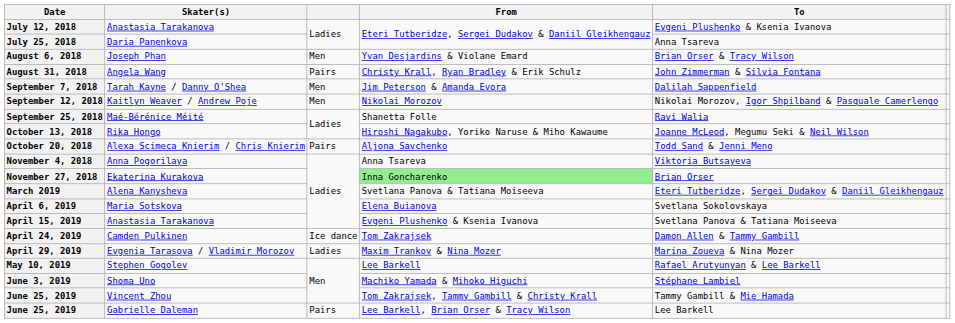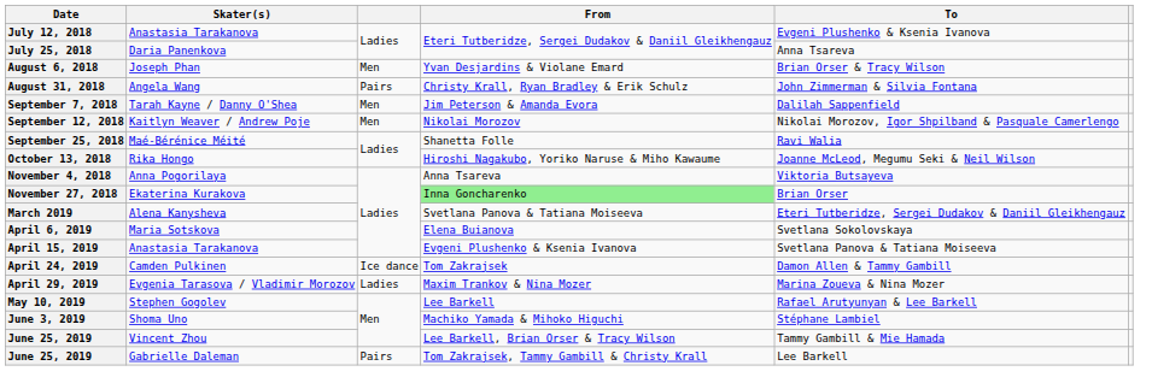 <table class="wikitable unsortable" style="text-align:left; font-size:90%">
 <tr>
 <th scope="col">Date</th>
 <th scope="col">Skater(s)</th>
 <th scope="col"></th>
 <th scope="col">From</th>
 <th scope="col">To</th>
 <th scope="col"></th>
 </tr>
 <tr>
 <th scope="row" style="text-align:left">July 12, 2018</th>
 <td> <a href='#'>Anastasia Tarakanova</a></td>
 <td rowspan="2">Ladies</td>
 <td rowspan="2"><a href='#'>Eteri Tutberidze</a>, <a href='#'>Sergei Dudakov</a> & <a href='#'>Daniil Gleikhengauz</a></td>
 <td><a href='#'>Evgeni Plushenko</a> & Ksenia Ivanova</td>
 <td></td>
 </tr>
 <tr>
 <th scope="row" style="text-align:left">July 25, 2018</th>
 <td> <a href='#'>Daria Panenkova</a></td>
 <td>Anna Tsareva</td>
 <td></td>
 </tr>
 <tr>
 <th scope="row" style="text-align:left">August 6, 2018</th>
 <td> <a href='#'>Joseph Phan</a></td>
 <td>Men</td>
 <td><a href='#'>Yvan Desjardins</a> & Violane Emard</td>
 <td><a href='#'>Brian Orser</a> & <a href='#'>Tracy Wilson</a></td>
 <td></td>
 </tr>
 <tr>
 <th scope="row" style="text-align:left">August 31, 2018</th>
 <td> <a href='#'>Angela Wang</a></td>
 <td>Pairs</td>
 <td><a href='#'>Christy Krall</a>, <a href='#'>Ryan Bradley</a> & Erik Schulz</td>
 <td><a href='#'>John Zimmerman</a> & <a href='#'>Silvia Fontana</a></td>
 <td></td>
 </tr>
 <tr>
 <th scope="row" style="text-align:left">September 7, 2018</th>
 <td> <a href='#'>Tarah Kayne</a> / <a href='#'>Danny O'Shea</a></td>
 <td>Men</td>
 <td><a href='#'>Jim Peterson</a> & <a href='#'>Amanda Evora</a></td>
 <td><a href='#'>Dalilah Sappenfield</a></td>
 <td></td>
 </tr>
 <tr>
 <th scope="row" style="text-align:left">September 12, 2018</th>
 <td> <a href='#'>Kaitlyn Weaver</a> / <a href='#'>Andrew Poje</a></td>
 <td>Men</td>
 <td><a href='#'>Nikolai Morozov</a></td>
 <td>Nikolai Morozov, <a href='#'>Igor Shpilband</a> & <a href='#'>Pasquale Camerlengo</a></td>
 <td></td>
 </tr>
 <tr>
 <th scope="row" style="text-align:left">September 25, 2018</th>
 <td> <a href='#'>Maé-Bérénice Méité</a></td>
 <td rowspan="2">Ladies</td>
 <td>Shanetta Folle</td>
 <td><a href='#'>Ravi Walia</a></td>
 <td></td>
 </tr>
 <tr>
 <th scope="row" style="text-align:left">October 13, 2018</th>
 <td> <a href='#'>Rika Hongo</a></td>
 <td><a href='#'>Hiroshi Nagakubo</a>, Yoriko Naruse & Miho Kawaume</td>
 <td><a href='#'>Joanne McLeod</a>, Megumu Seki & <a href='#'>Neil Wilson</a></td>
-<td></td>
-</tr>
-<tr>
-<th scope="row" style="text-align:left">October 20, 2018</th>
-<td> <a href='#'>Alexa Scimeca Knierim</a> / <a href='#'>Chris Knierim</a></td>
-<td>Pairs</td>
-<td><a href='#'>Aljona Savchenko</a></td>
-<td><a href='#'>Todd Sand</a> & <a href='#'>Jenni Meno</a></td>
 <td></td>
 </tr>
 <tr>
 <th scope="row" style="text-align:left">November 4, 2018</th>
 <td> <a href='#'>Anna Pogorilaya</a></td>
 <td rowspan="5">Ladies</td>
 <td>Anna Tsareva</td>
 <td><a href='#'>Viktoria Butsayeva</a></td>
 <td></td>
 </tr>
 <tr>
 <th scope="row" style="text-align:left">November 27, 2018</th>
 <td> <a href='#'>Ekaterina Kurakova</a></td>
 <td style="background: lightgreen;">Inna Goncharenko</td>
 <td><a href='#'>Brian Orser</a></td>
 <td></td>
 </tr>
 <tr>
 <th scope="row" style="text-align:left">March 2019</th>
 <td> <a href='#'>Alena Kanysheva</a></td>
 <td>Svetlana Panova & Tatiana Moiseeva</td>
 <td><a href='#'>Eteri Tutberidze</a>, <a href='#'>Sergei Dudakov</a> & <a href='#'>Daniil Gleikhengauz</a></td>
 <td></td>
 </tr>
 <tr>
 <th scope="row" style="text-align:left">April 6, 2019</th>
 <td> <a href='#'>Maria Sotskova</a></td>
 <td><a href='#'>Elena Buianova</a></td>
 <td>Svetlana Sokolovskaya</td>
 <td></td>
 </tr>
 <tr>
 <th scope="row" style="text-align:left">April 15, 2019</th>
 <td> <a href='#'>Anastasia Tarakanova</a></td>
 <td><a href='#'>Evgeni Plushenko</a> & Ksenia Ivanova</td>
 <td>Svetlana Panova & Tatiana Moiseeva</td>
 <td></td>
 </tr>
 <tr>
 <th scope="row" style="text-align:left">April 24, 2019</th>
 <td> <a href='#'>Camden Pulkinen</a></td>
 <td>Ice dance</td>
 <td><a href='#'>Tom Zakrajsek</a></td>
 <td><a href='#'>Damon Allen</a> & <a href='#'>Tammy Gambill</a></td>
 <td></td>
 </tr>
 <tr>
 <th scope="row" style="text-align:left">April 29, 2019</th>
 <td> <a href='#'>Evgenia Tarasova</a> / <a href='#'>Vladimir Morozov</a></td>
 <td>Ladies</td>
 <td><a href='#'>Maxim Trankov</a> & <a href='#'>Nina Mozer</a></td>
 <td><a href='#'>Marina Zoueva</a> & Nina Mozer</td>
 <td></td>
 </tr>
 <tr>
 <th scope="row" style="text-align:left">May 10, 2019</th>
 <td> <a href='#'>Stephen Gogolev</a></td>
 <td rowspan="3">Men</td>
 <td><a href='#'>Lee Barkell</a></td>
 <td><a href='#'>Rafael Arutyunyan</a> & <a href='#'>Lee Barkell</a></td>
 <td></td>
 </tr>
 <tr>
 <th scope="row" style="text-align:left">June 3, 2019</th>
 <td> <a href='#'>Shoma Uno</a></td>
 <td><a href='#'>Machiko Yamada</a> & <a href='#'>Mihoko Higuchi</a></td>
 <td><a href='#'>Stéphane Lambiel</a></td>
 <td></td>
 </tr>
 <tr>
 <th scope="row" style="text-align:left">June 25, 2019</th>
 <td> <a href='#'>Vincent Zhou</a></td>
-<td><a href='#'>Tom Zakrajsek</a>, <a href='#'>Tammy Gambill</a> & <a href='#'>Christy Krall</a></td>
+<td><a href='#'>Lee Barkell</a>, <a href='#'>Brian Orser</a> & <a href='#'>Tracy Wilson</a></td>
 <td>Tammy Gambill & <a href='#'>Mie Hamada</a></td>
 <td></td>
 </tr>
 <tr>
 <th scope="row" style="text-align:left">June 25, 2019</th>
 <td> <a href='#'>Gabrielle Daleman</a></td>
 <td>Pairs</td>
-<td><a href='#'>Lee Barkell</a>, <a href='#'>Brian Orser</a> & <a href='#'>Tracy Wilson</a></td>
+<td><a href='#'>Tom Zakrajsek</a>, <a href='#'>Tammy Gambill</a> & <a href='#'>Christy Krall</a></td>
 <td>Lee Barkell</td>
 <td></td>
 </tr>
 </table>
